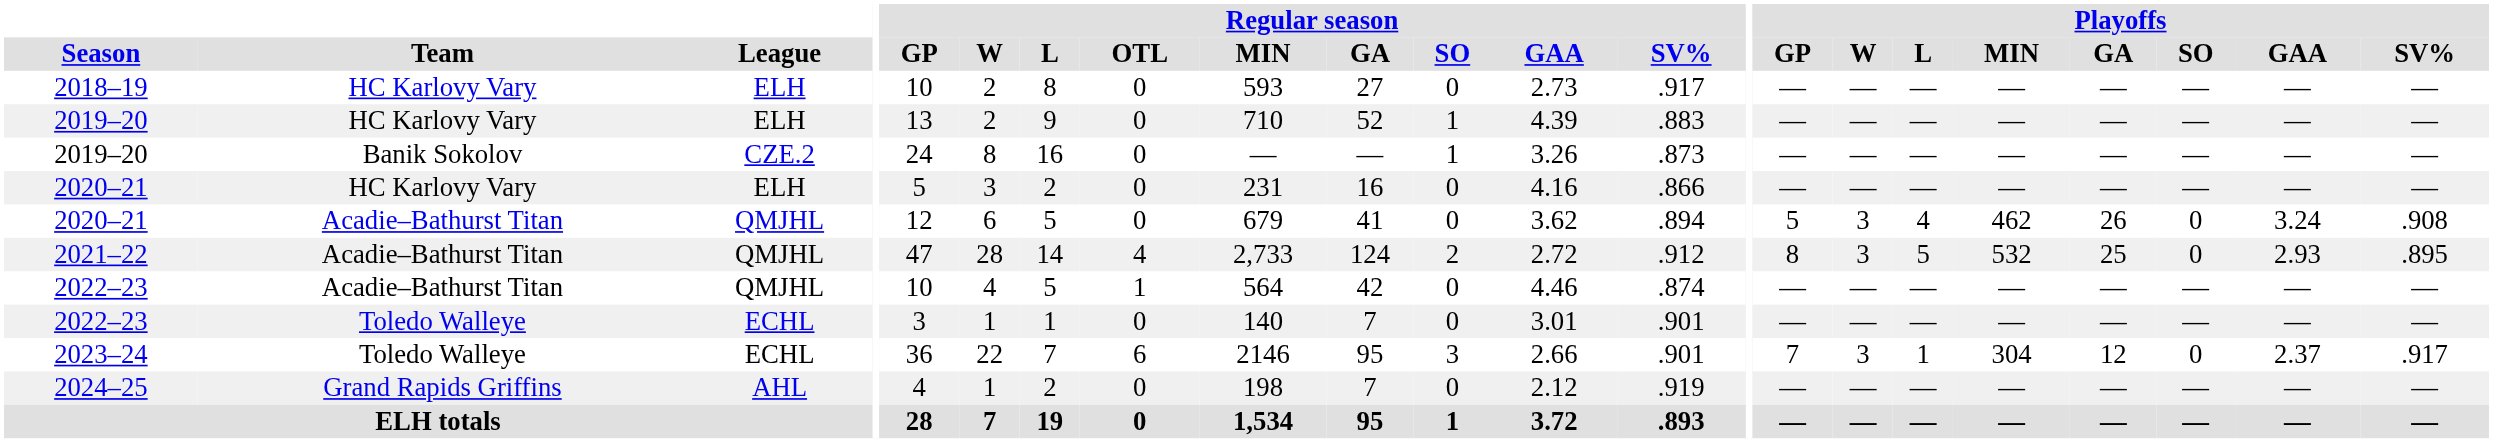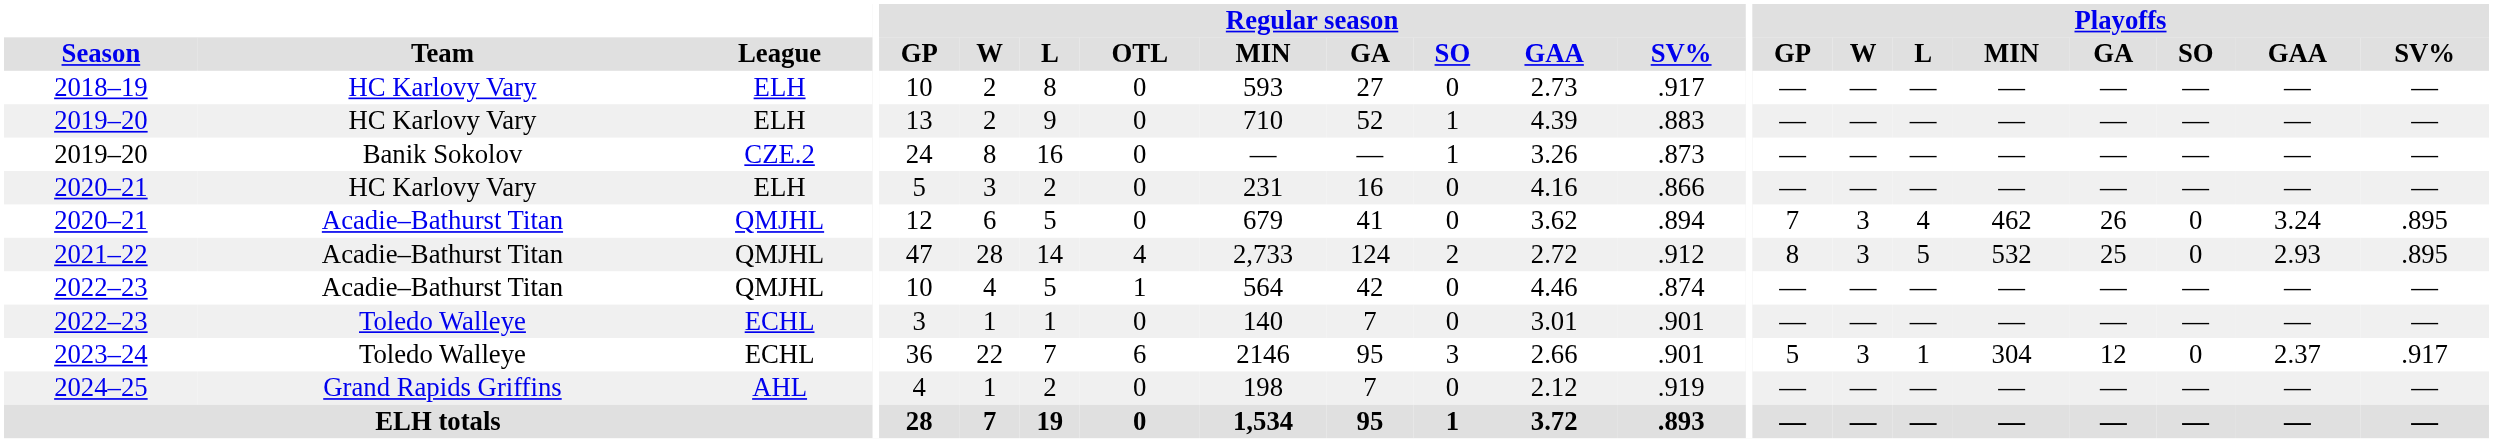 <table border="0" cellpadding="1" cellspacing="0" style="width:75%; text-align:center;">
 <tr bgcolor="#e0e0e0">
 <th colspan="3" bgcolor="#ffffff"></th>
 <th rowspan="99" bgcolor="#ffffff"></th>
 <th colspan="9" bgcolor="#e0e0e0"><a href='#'>Regular season</a></th>
 <th rowspan="99" bgcolor="#ffffff"></th>
 <th colspan="8" bgcolor="#e0e0e0"><a href='#'>Playoffs</a></th>
 </tr>
 <tr bgcolor="#e0e0e0">
 <th><a href='#'>Season</a></th>
 <th>Team</th>
 <th>League</th>
 <th>GP</th>
 <th>W</th>
 <th>L</th>
 <th>OTL</th>
 <th>MIN</th>
 <th>GA</th>
 <th><a href='#'>SO</a></th>
 <th><a href='#'>GAA</a></th>
 <th><a href='#'>SV%</a></th>
 <th>GP</th>
 <th>W</th>
 <th>L</th>
 <th>MIN</th>
 <th>GA</th>
 <th>SO</th>
 <th>GAA</th>
 <th>SV%</th>
 </tr>
 <tr>
 <td><a href='#'>2018–19</a></td>
 <td><a href='#'>HC Karlovy Vary</a></td>
 <td><a href='#'>ELH</a></td>
 <td>10</td>
 <td>2</td>
 <td>8</td>
 <td>0</td>
 <td>593</td>
 <td>27</td>
 <td>0</td>
 <td>2.73</td>
 <td>.917</td>
 <td>—</td>
 <td>—</td>
 <td>—</td>
 <td>—</td>
 <td>—</td>
 <td>—</td>
 <td>—</td>
 <td>—</td>
 </tr>
 <tr bgcolor="#f0f0f0">
 <td><a href='#'>2019–20</a></td>
 <td>HC Karlovy Vary</td>
 <td>ELH</td>
 <td>13</td>
 <td>2</td>
 <td>9</td>
 <td>0</td>
 <td>710</td>
 <td>52</td>
 <td>1</td>
 <td>4.39</td>
 <td>.883</td>
 <td>—</td>
 <td>—</td>
 <td>—</td>
 <td>—</td>
 <td>—</td>
 <td>—</td>
 <td>—</td>
 <td>—</td>
 </tr>
 <tr>
 <td>2019–20</td>
 <td>Banik Sokolov</td>
 <td><a href='#'>CZE.2</a></td>
 <td>24</td>
 <td>8</td>
 <td>16</td>
 <td>0</td>
 <td>—</td>
 <td>—</td>
 <td>1</td>
 <td>3.26</td>
 <td>.873</td>
 <td>—</td>
 <td>—</td>
 <td>—</td>
 <td>—</td>
 <td>—</td>
 <td>—</td>
 <td>—</td>
 <td>—</td>
 </tr>
 <tr bgcolor="#f0f0f0">
 <td><a href='#'>2020–21</a></td>
 <td>HC Karlovy Vary</td>
 <td>ELH</td>
 <td>5</td>
 <td>3</td>
 <td>2</td>
 <td>0</td>
 <td>231</td>
 <td>16</td>
 <td>0</td>
 <td>4.16</td>
 <td>.866</td>
 <td>—</td>
 <td>—</td>
 <td>—</td>
 <td>—</td>
 <td>—</td>
 <td>—</td>
 <td>—</td>
 <td>—</td>
 </tr>
 <tr>
 <td><a href='#'>2020–21</a></td>
 <td><a href='#'>Acadie–Bathurst Titan</a></td>
 <td><a href='#'>QMJHL</a></td>
 <td>12</td>
 <td>6</td>
 <td>5</td>
 <td>0</td>
 <td>679</td>
 <td>41</td>
 <td>0</td>
 <td>3.62</td>
 <td>.894</td>
-<td>5</td>
+<td>7</td>
 <td>3</td>
 <td>4</td>
 <td>462</td>
 <td>26</td>
 <td>0</td>
 <td>3.24</td>
-<td>.908</td>
+<td>.895</td>
 </tr>
 <tr bgcolor="#f0f0f0">
 <td><a href='#'>2021–22</a></td>
 <td>Acadie–Bathurst Titan</td>
 <td>QMJHL</td>
 <td>47</td>
 <td>28</td>
 <td>14</td>
 <td>4</td>
 <td>2,733</td>
 <td>124</td>
 <td>2</td>
 <td>2.72</td>
 <td>.912</td>
 <td>8</td>
 <td>3</td>
 <td>5</td>
 <td>532</td>
 <td>25</td>
 <td>0</td>
 <td>2.93</td>
 <td>.895</td>
 </tr>
 <tr>
 <td><a href='#'>2022–23</a></td>
 <td>Acadie–Bathurst Titan</td>
 <td>QMJHL</td>
 <td>10</td>
 <td>4</td>
 <td>5</td>
 <td>1</td>
 <td>564</td>
 <td>42</td>
 <td>0</td>
 <td>4.46</td>
 <td>.874</td>
 <td>—</td>
 <td>—</td>
 <td>—</td>
 <td>—</td>
 <td>—</td>
 <td>—</td>
 <td>—</td>
 <td>—</td>
 </tr>
 <tr bgcolor="#f0f0f0">
 <td><a href='#'>2022–23</a></td>
 <td><a href='#'>Toledo Walleye</a></td>
 <td><a href='#'>ECHL</a></td>
 <td>3</td>
 <td>1</td>
 <td>1</td>
 <td>0</td>
 <td>140</td>
 <td>7</td>
 <td>0</td>
 <td>3.01</td>
 <td>.901</td>
 <td>—</td>
 <td>—</td>
 <td>—</td>
 <td>—</td>
 <td>—</td>
 <td>—</td>
 <td>—</td>
 <td>—</td>
 </tr>
 <tr>
 <td><a href='#'>2023–24</a></td>
 <td>Toledo Walleye</td>
 <td>ECHL</td>
 <td>36</td>
 <td>22</td>
 <td>7</td>
 <td>6</td>
 <td>2146</td>
 <td>95</td>
 <td>3</td>
 <td>2.66</td>
 <td>.901</td>
-<td>7</td>
+<td>5</td>
 <td>3</td>
 <td>1</td>
 <td>304</td>
 <td>12</td>
 <td>0</td>
 <td>2.37</td>
 <td>.917</td>
 </tr>
 <tr bgcolor="#f0f0f0">
 <td><a href='#'>2024–25</a></td>
 <td><a href='#'>Grand Rapids Griffins</a></td>
 <td><a href='#'>AHL</a></td>
 <td>4</td>
 <td>1</td>
 <td>2</td>
 <td>0</td>
 <td>198</td>
 <td>7</td>
 <td>0</td>
 <td>2.12</td>
 <td>.919</td>
 <td>—</td>
 <td>—</td>
 <td>—</td>
 <td>—</td>
 <td>—</td>
 <td>—</td>
 <td>—</td>
 <td>—</td>
 </tr>
 <tr bgcolor="#e0e0e0">
 <th colspan=3>ELH totals</th>
 <th>28</th>
 <th>7</th>
 <th>19</th>
 <th>0</th>
 <th>1,534</th>
 <th>95</th>
 <th>1</th>
 <th>3.72</th>
 <th>.893</th>
 <th>—</th>
 <th>—</th>
 <th>—</th>
 <th>—</th>
 <th>—</th>
 <th>—</th>
 <th>—</th>
 <th>—</th>
 </tr>
 </table>
